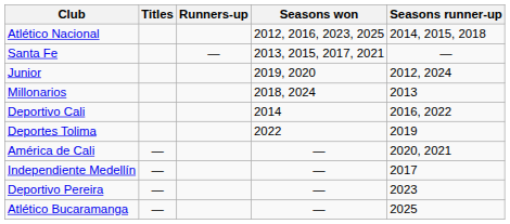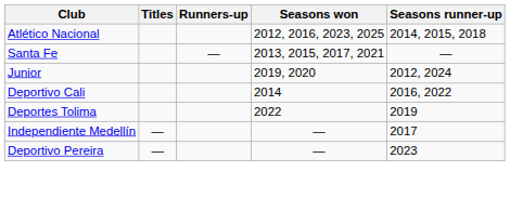 <table class="wikitable sortable plainrowheaders">
 <tr>
 <th scope=col>Club</th>
 <th scope=col>Titles</th>
 <th scope=col>Runners-up</th>
 <th scope=col>Seasons won</th>
 <th scope=col>Seasons runner-up</th>
 </tr>
 <tr>
 <td><a href='#'>Atlético Nacional</a></td>
 <td></td>
 <td></td>
 <td>2012, 2016, 2023, 2025</td>
 <td>2014, 2015, 2018</td>
 </tr>
 <tr>
 <td><a href='#'>Santa Fe</a></td>
 <td></td>
 <td align=center>—</td>
 <td>2013, 2015, 2017, 2021</td>
 <td align=center>—</td>
 </tr>
 <tr>
 <td><a href='#'>Junior</a></td>
 <td></td>
 <td></td>
 <td>2019, 2020</td>
 <td>2012, 2024</td>
 </tr>
 <tr>
-<td><a href='#'>Millonarios</a></td>
-<td></td>
-<td></td>
-<td>2018, 2024</td>
-<td>2013</td>
-</tr>
-<tr>
 <td><a href='#'>Deportivo Cali</a></td>
 <td></td>
 <td></td>
 <td>2014</td>
 <td>2016, 2022</td>
 </tr>
 <tr>
 <td><a href='#'>Deportes Tolima</a></td>
 <td></td>
 <td></td>
 <td>2022</td>
 <td>2019</td>
-</tr>
-<tr>
-<td><a href='#'>América de Cali</a></td>
-<td align=center>—</td>
-<td></td>
-<td align=center>—</td>
-<td>2020, 2021</td>
 </tr>
 <tr>
 <td><a href='#'>Independiente Medellín</a></td>
 <td align=center>—</td>
 <td></td>
 <td align=center>—</td>
 <td>2017</td>
 </tr>
 <tr>
 <td><a href='#'>Deportivo Pereira</a></td>
 <td align=center>—</td>
 <td></td>
 <td align=center>—</td>
 <td>2023</td>
 </tr>
-<tr>
-<td><a href='#'>Atlético Bucaramanga</a></td>
-<td align=center>—</td>
-<td></td>
-<td align=center>—</td>
-<td>2025</td>
-</tr>
 </table>
